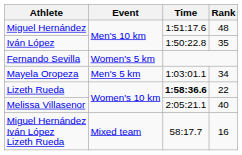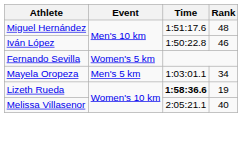 <table class="wikitable" style="font-size:90%;">
 <tr>
 <th>Athlete</th>
 <th>Event</th>
 <th>Time</th>
 <th>Rank</th>
 </tr>
 <tr align=center>
 <td align=left><a href='#'>Miguel Hernández</a></td>
 <td align=left rowspan=2><a href='#'>Men's 10 km</a></td>
 <td>1:51:17.6</td>
 <td>48</td>
 </tr>
 <tr align=center>
 <td align=left><a href='#'>Iván López</a></td>
 <td>1:50:22.8</td>
-<td>35</td>
+<td>46</td>
 </tr>
 <tr align=center>
 <td align=left><a href='#'>Fernando Sevilla</a></td>
 <td align=left><a href='#'>Women's 5 km</a></td>
 <td colspan=2></td>
 </tr>
 <tr align=center>
 <td align=left><a href='#'>Mayela Oropeza</a></td>
 <td align=left><a href='#'>Men's 5 km</a></td>
 <td>1:03:01.1</td>
 <td>34</td>
 </tr>
 <tr align=center>
 <td align=left><a href='#'>Lizeth Rueda</a></td>
 <td align=left rowspan=2><a href='#'>Women's 10 km</a></td>
 <td><strong>1:58:36.6</strong></td>
-<td>22</td>
+<td>19</td>
 </tr>
 <tr align=center>
 <td align=left><a href='#'>Melissa Villasenor</a></td>
 <td>2:05:21.1</td>
 <td>40</td>
 </tr>
-<tr align=center>
-<td align=left><a href='#'>Miguel Hernández</a><br><a href='#'>Iván López</a><br><a href='#'>Lizeth Rueda</a></td>
-<td align=left><a href='#'>Mixed team</a></td>
-<td>58:17.7</td>
-<td>16</td>
-</tr>
 </table>
